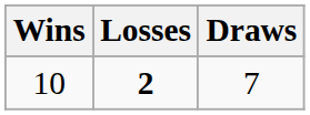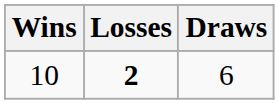 <table class="wikitable">
 <tr>
 <th>Wins</th>
 <th>Losses</th>
 <th>Draws</th>
 </tr>
 <tr>
 <td align="center">10</td>
 <td align="center"><strong>2</strong></td>
-<td align="center">7</td>
+<td align="center">6</td>
 </tr>
 </table>
